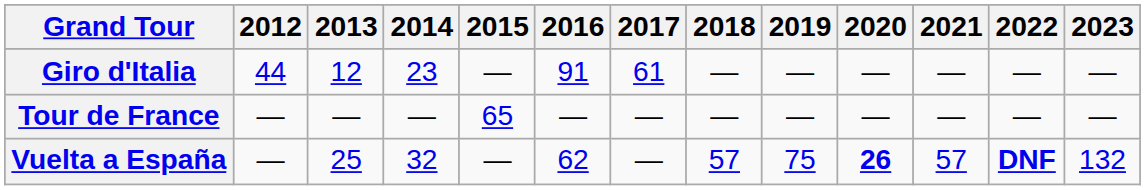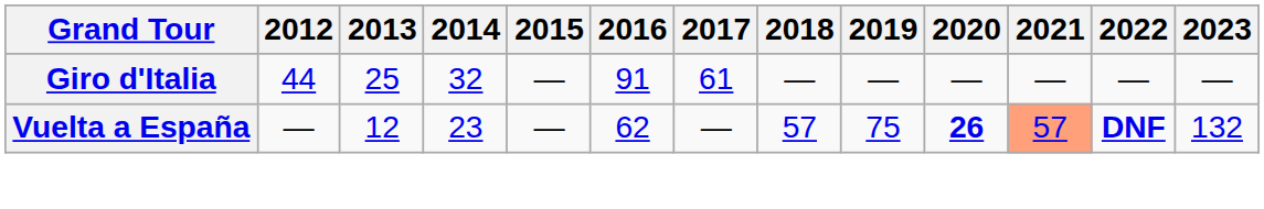 <table class="wikitable plainrowheaders">
 <tr>
 <th scope="col"><a href='#'>Grand Tour</a></th>
 <th scope="col">2012</th>
 <th scope="col">2013</th>
 <th scope="col">2014</th>
 <th scope="col">2015</th>
 <th scope="col">2016</th>
 <th scope="col">2017</th>
 <th scope="col">2018</th>
 <th scope="col">2019</th>
 <th scope="col">2020</th>
 <th scope="col">2021</th>
 <th scope="col">2022</th>
 <th scope="col">2023</th>
 </tr>
 <tr style="text-align:center;">
 <th scope="row"> <a href='#'>Giro d'Italia</a></th>
 <td><a href='#'>44</a></td>
-<td><a href='#'>12</a></td>
-<td><a href='#'>23</a></td>
+<td><a href='#'>25</a></td>
+<td><a href='#'>32</a></td>
 <td>—</td>
 <td><a href='#'>91</a></td>
 <td><a href='#'>61</a></td>
 <td>—</td>
 <td>—</td>
 <td>—</td>
 <td>—</td>
 <td>—</td>
 <td>—</td>
 </tr>
 <tr style="text-align:center;">
-<th scope="row"> <a href='#'>Tour de France</a></th>
-<td>—</td>
-<td>—</td>
-<td>—</td>
-<td><a href='#'>65</a></td>
-<td>—</td>
-<td>—</td>
-<td>—</td>
-<td>—</td>
-<td>—</td>
-<td>—</td>
-<td>—</td>
-<td>—</td>
-</tr>
-<tr style="text-align:center;">
 <th scope="row"> <a href='#'>Vuelta a España</a></th>
 <td>—</td>
-<td><a href='#'>25</a></td>
-<td><a href='#'>32</a></td>
+<td><a href='#'>12</a></td>
+<td><a href='#'>23</a></td>
 <td>—</td>
 <td><a href='#'>62</a></td>
 <td>—</td>
 <td><a href='#'>57</a></td>
 <td><a href='#'>75</a></td>
 <td><strong><a href='#'>26</a></strong></td>
-<td><a href='#'>57</a></td>
+<td style="background: lightsalmon;"><a href='#'>57</a></td>
 <td><strong><a href='#'>DNF</a></strong></td>
 <td><a href='#'>132</a></td>
 </tr>
 </table>
